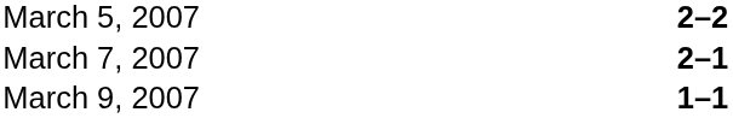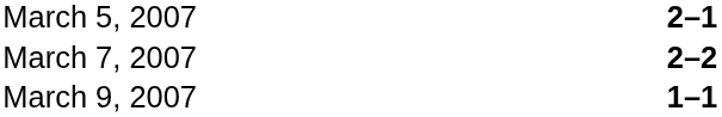 <table width=100% cellspacing=1>
 <tr>
 <th width=120></th>
 <th width=220></th>
 <th width=70></th>
 <th width=220></th>
 <th></th>
 </tr>
 <tr>
 <td align=right>March 5, 2007</td>
 <td align=right><strong></strong></td>
-<td align=center><strong>2–2</strong></td>
+<td align=center><strong>2–1</strong></td>
 <td><strong></strong></td>
 </tr>
 <tr>
 <td align=right>March 7, 2007</td>
 <td align=right><strong></strong></td>
-<td align=center><strong>2–1</strong></td>
+<td align=center><strong>2–2</strong></td>
 <td><strong></strong></td>
 </tr>
 <tr>
 <td align=right>March 9, 2007</td>
 <td align=right><strong></strong></td>
 <td align=center><strong>1–1</strong></td>
 <td><strong></strong></td>
 </tr>
 </table>
